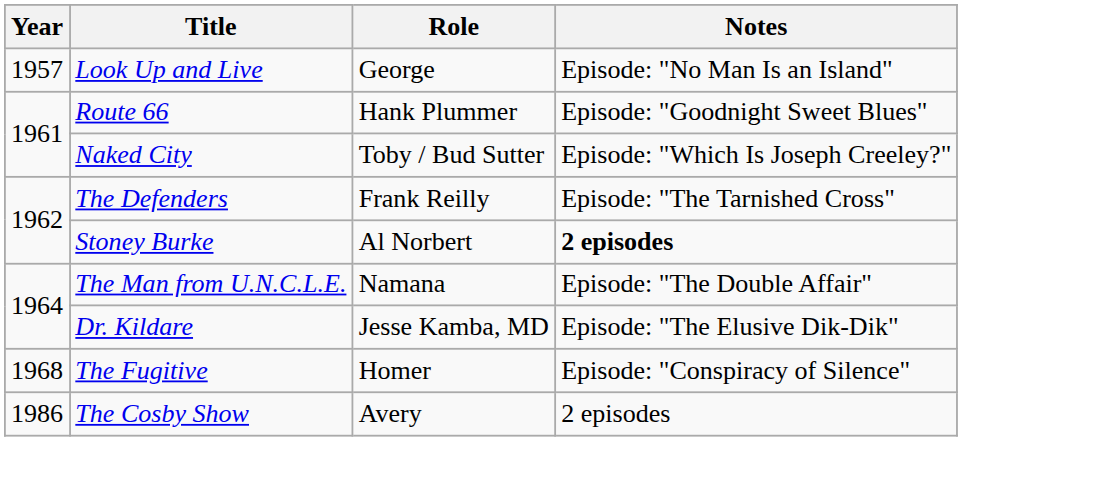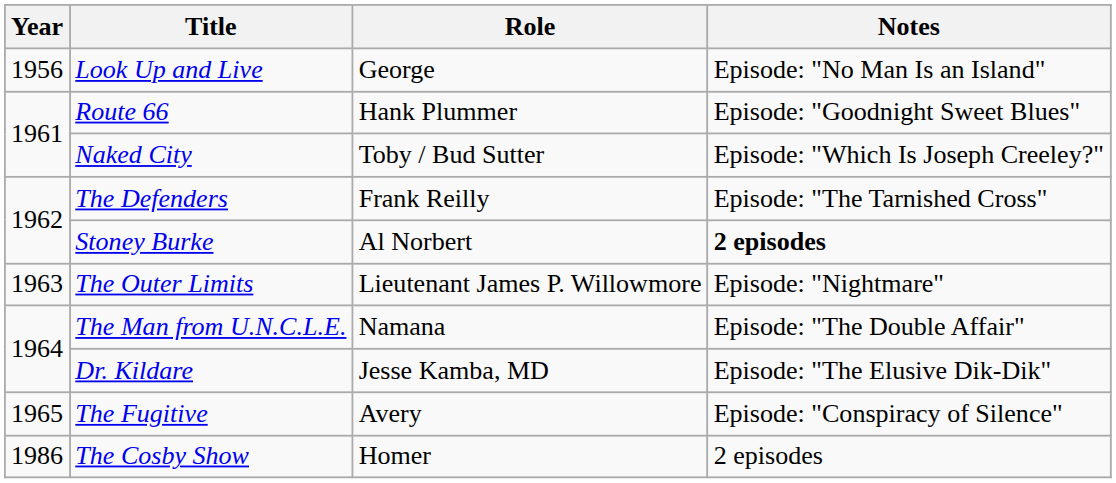 <table class="wikitable" style="font-size: 90%;">
 <tr>
 <th>Year</th>
 <th>Title</th>
 <th>Role</th>
 <th>Notes</th>
 </tr>
 <tr>
-<td>1957</td>
+<td>1956</td>
 <td><em><a href='#'>Look Up and Live</a></em></td>
 <td>George</td>
 <td>Episode: "No Man Is an Island"</td>
 </tr>
 <tr>
 <td rowspan=2>1961</td>
 <td><em><a href='#'>Route 66</a></em></td>
 <td>Hank Plummer</td>
 <td>Episode: "Goodnight Sweet Blues"</td>
 </tr>
 <tr>
 <td><em><a href='#'>Naked City</a></em></td>
 <td>Toby / Bud Sutter</td>
 <td>Episode: "Which Is Joseph Creeley?"</td>
 </tr>
 <tr>
 <td rowspan=2>1962</td>
 <td><em><a href='#'>The Defenders</a></em></td>
 <td>Frank Reilly</td>
 <td>Episode: "The Tarnished Cross"</td>
 </tr>
 <tr>
 <td><em><a href='#'>Stoney Burke</a></em></td>
 <td>Al Norbert</td>
 <td><strong>2 episodes</strong></td>
 </tr>
 <tr>
+<td>1963</td>
+<td><em><a href='#'>The Outer Limits</a></em></td>
+<td>Lieutenant James P. Willowmore</td>
+<td>Episode: "Nightmare"</td>
+</tr>
+<tr>
 <td rowspan=2>1964</td>
 <td><em><a href='#'>The Man from U.N.C.L.E.</a></em></td>
 <td>Namana</td>
 <td>Episode: "The Double Affair"</td>
 </tr>
 <tr>
 <td><em><a href='#'>Dr. Kildare</a></em></td>
 <td>Jesse Kamba, MD</td>
 <td>Episode: "The Elusive Dik-Dik"</td>
 </tr>
 <tr>
-<td>1968</td>
+<td>1965</td>
 <td><em><a href='#'>The Fugitive</a></em></td>
-<td>Homer</td>
+<td>Avery</td>
 <td>Episode: "Conspiracy of Silence"</td>
 </tr>
 <tr>
 <td>1986</td>
 <td><em><a href='#'>The Cosby Show</a></em></td>
-<td>Avery</td>
+<td>Homer</td>
 <td>2 episodes</td>
 </tr>
 </table>
